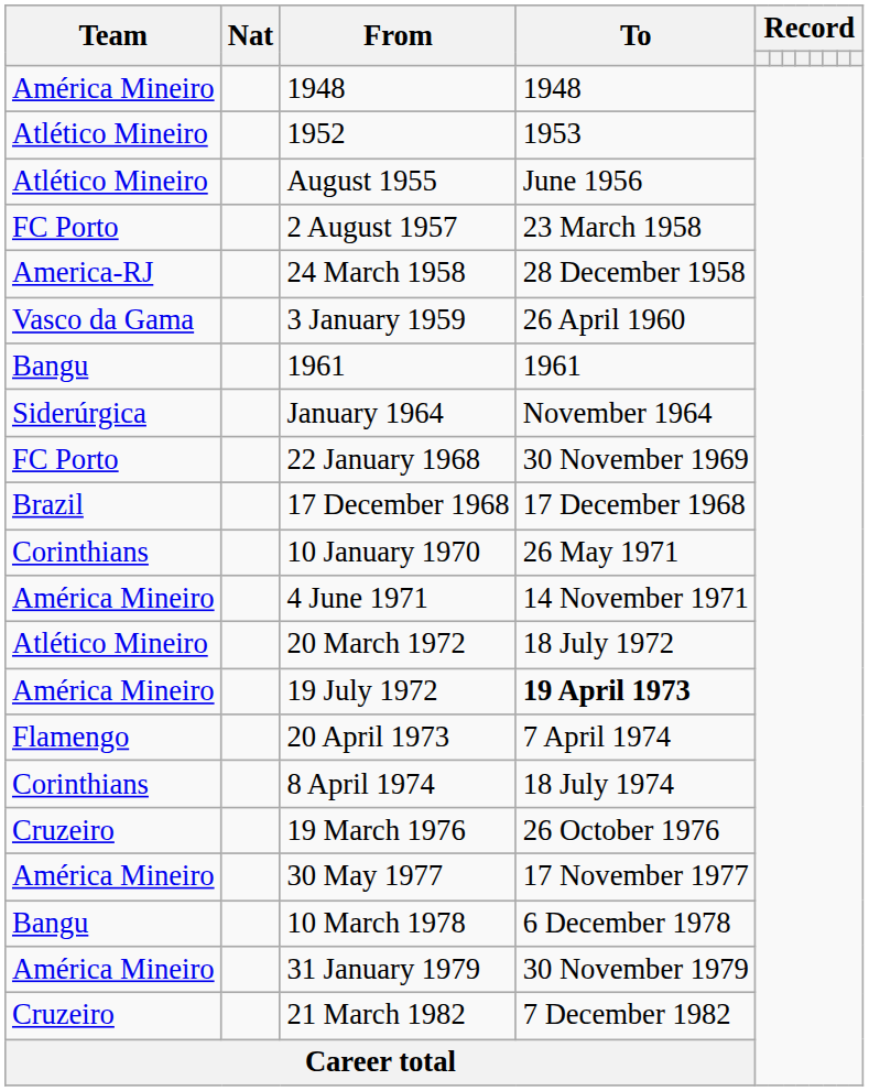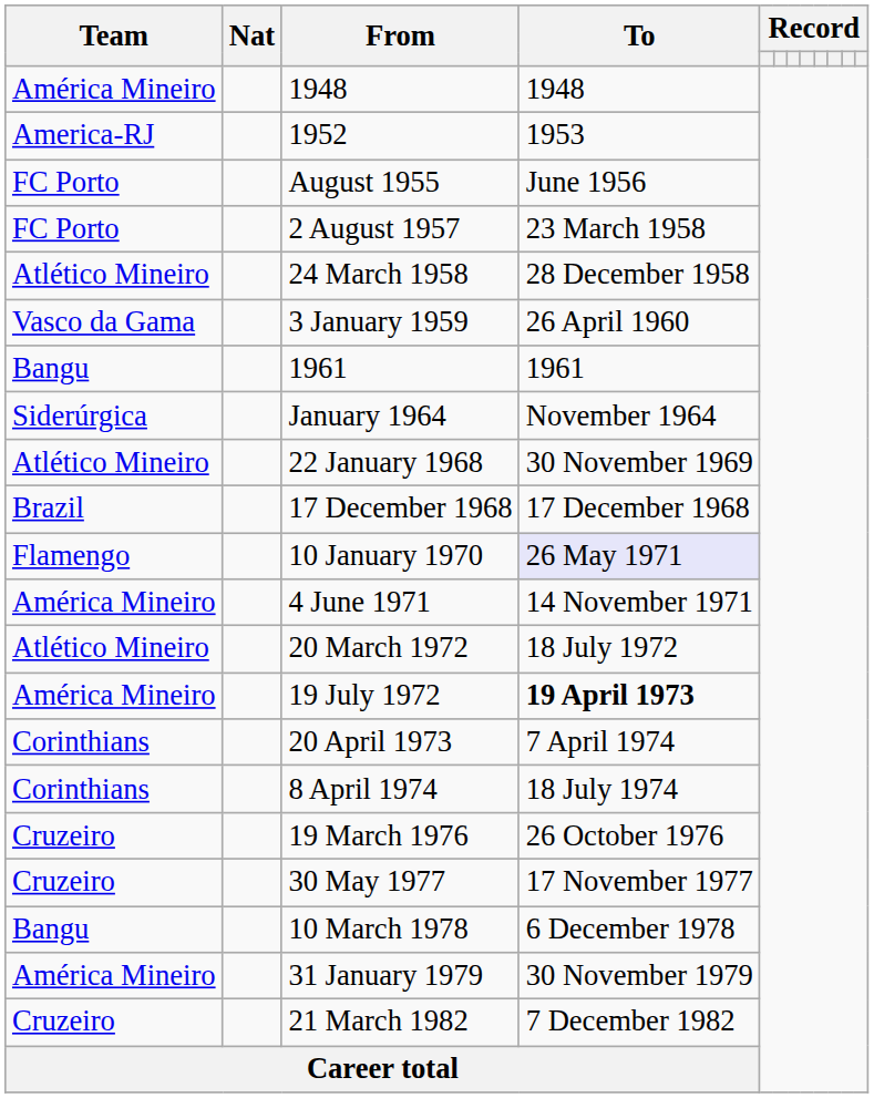 <table class="wikitable" style="text-align: center">
 <tr>
 <th rowspan=2>Team</th>
 <th rowspan=2>Nat</th>
 <th rowspan=2>From</th>
 <th rowspan=2>To</th>
 <th colspan="8">Record</th>
 </tr>
 <tr>
 <th></th>
 <th></th>
 <th></th>
 <th></th>
 <th></th>
 <th></th>
 <th></th>
 <th></th>
 </tr>
 <tr>
 <td align=left><a href='#'>América Mineiro</a></td>
 <td></td>
 <td align=left>1948</td>
 <td align=left>1948<br></td>
 </tr>
 <tr>
-<td align=left><a href='#'>Atlético Mineiro</a></td>
+<td align=left><a href='#'>America-RJ</a></td>
 <td></td>
 <td align=left>1952</td>
 <td align=left>1953<br></td>
 </tr>
 <tr>
-<td align=left><a href='#'>Atlético Mineiro</a></td>
+<td align=left><a href='#'>FC Porto</a></td>
 <td></td>
 <td align=left>August 1955</td>
 <td align=left>June 1956<br></td>
 </tr>
 <tr>
 <td align=left><a href='#'>FC Porto</a></td>
 <td></td>
 <td align=left>2 August 1957</td>
 <td align=left>23 March 1958<br></td>
 </tr>
 <tr>
-<td align=left><a href='#'>America-RJ</a></td>
+<td align=left><a href='#'>Atlético Mineiro</a></td>
 <td></td>
 <td align=left>24 March 1958</td>
 <td align=left>28 December 1958<br></td>
 </tr>
 <tr>
 <td align=left><a href='#'>Vasco da Gama</a></td>
 <td></td>
 <td align=left>3 January 1959</td>
 <td align=left>26 April 1960<br></td>
 </tr>
 <tr>
 <td align=left><a href='#'>Bangu</a></td>
 <td></td>
 <td align=left>1961</td>
 <td align=left>1961<br></td>
 </tr>
 <tr>
 <td align=left><a href='#'>Siderúrgica</a></td>
 <td></td>
 <td align=left>January 1964</td>
 <td align=left>November 1964<br></td>
 </tr>
 <tr>
-<td align=left><a href='#'>FC Porto</a></td>
+<td align=left><a href='#'>Atlético Mineiro</a></td>
 <td></td>
 <td align=left>22 January 1968</td>
 <td align=left>30 November 1969<br></td>
 </tr>
 <tr>
 <td align=left><a href='#'>Brazil</a></td>
 <td></td>
 <td align=left>17 December 1968</td>
 <td align=left>17 December 1968<br></td>
 </tr>
 <tr>
-<td align=left><a href='#'>Corinthians</a></td>
+<td align=left><a href='#'>Flamengo</a></td>
 <td></td>
 <td align=left>10 January 1970</td>
-<td align=left>26 May 1971<br></td>
+<td align=left style="background: lavender;">26 May 1971<br></td>
 </tr>
 <tr>
 <td align=left><a href='#'>América Mineiro</a></td>
 <td></td>
 <td align=left>4 June 1971</td>
 <td align=left>14 November 1971<br></td>
 </tr>
 <tr>
 <td align=left><a href='#'>Atlético Mineiro</a></td>
 <td></td>
 <td align=left>20 March 1972</td>
 <td align=left>18 July 1972<br></td>
 </tr>
 <tr>
 <td align=left><a href='#'>América Mineiro</a></td>
 <td></td>
 <td align=left>19 July 1972</td>
 <td align=left><strong>19 April 1973<br></strong></td>
 </tr>
 <tr>
-<td align=left><a href='#'>Flamengo</a></td>
+<td align=left><a href='#'>Corinthians</a></td>
 <td></td>
 <td align=left>20 April 1973</td>
 <td align=left>7 April 1974<br></td>
 </tr>
 <tr>
 <td align=left><a href='#'>Corinthians</a></td>
 <td></td>
 <td align=left>8 April 1974</td>
 <td align=left>18 July 1974<br></td>
 </tr>
 <tr>
 <td align=left><a href='#'>Cruzeiro</a></td>
 <td></td>
 <td align=left>19 March 1976</td>
 <td align=left>26 October 1976<br></td>
 </tr>
 <tr>
-<td align=left><a href='#'>América Mineiro</a></td>
+<td align=left><a href='#'>Cruzeiro</a></td>
 <td></td>
 <td align=left>30 May 1977</td>
 <td align=left>17 November 1977<br></td>
 </tr>
 <tr>
 <td align=left><a href='#'>Bangu</a></td>
 <td></td>
 <td align=left>10 March 1978</td>
 <td align=left>6 December 1978<br></td>
 </tr>
 <tr>
 <td align=left><a href='#'>América Mineiro</a></td>
 <td></td>
 <td align=left>31 January 1979</td>
 <td align=left>30 November 1979<br></td>
 </tr>
 <tr>
 <td align=left><a href='#'>Cruzeiro</a></td>
 <td></td>
 <td align=left>21 March 1982</td>
 <td align=left>7 December 1982<br></td>
 </tr>
 <tr>
 <th colspan=4>Career total<br></th>
 </tr>
 </table>
